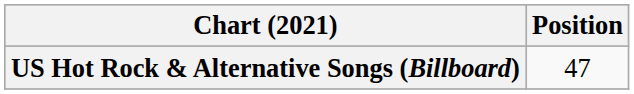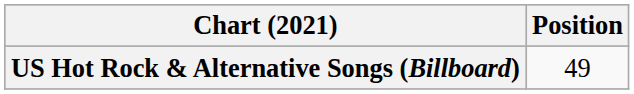 <table class="wikitable plainrowheaders" style="text-align:center">
 <tr>
 <th scope="col">Chart (2021)</th>
 <th scope="col">Position</th>
 </tr>
 <tr>
 <th scope="row">US Hot Rock & Alternative Songs (<em>Billboard</em>)</th>
-<td>47</td>
+<td>49</td>
 </tr>
 </table>
